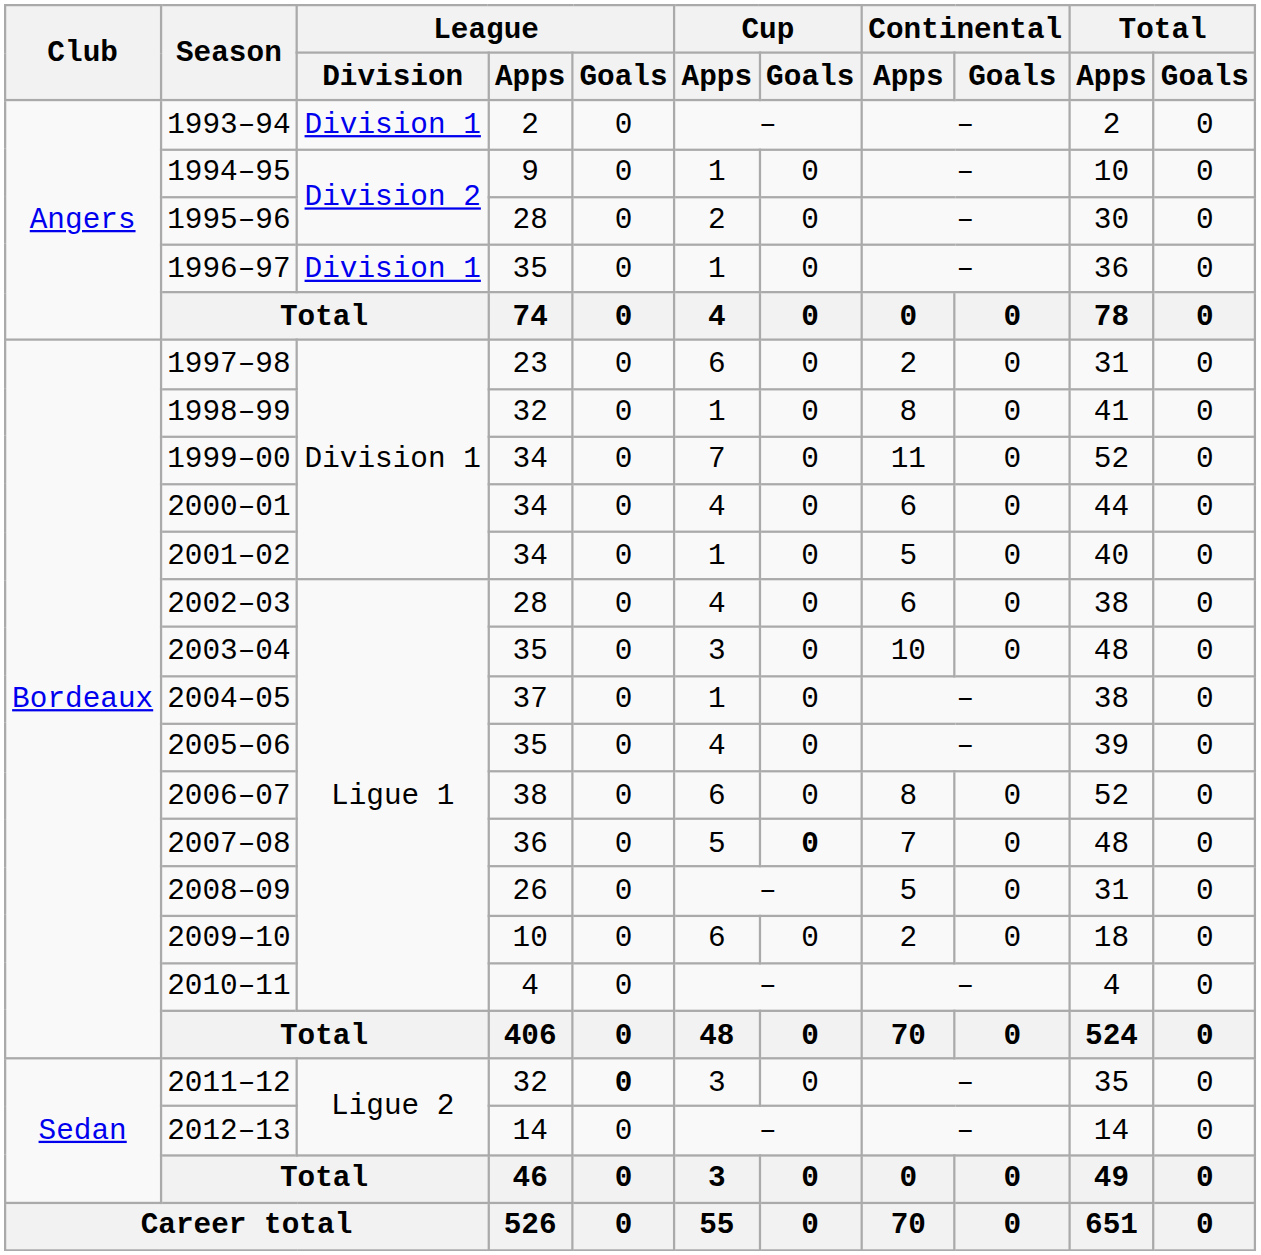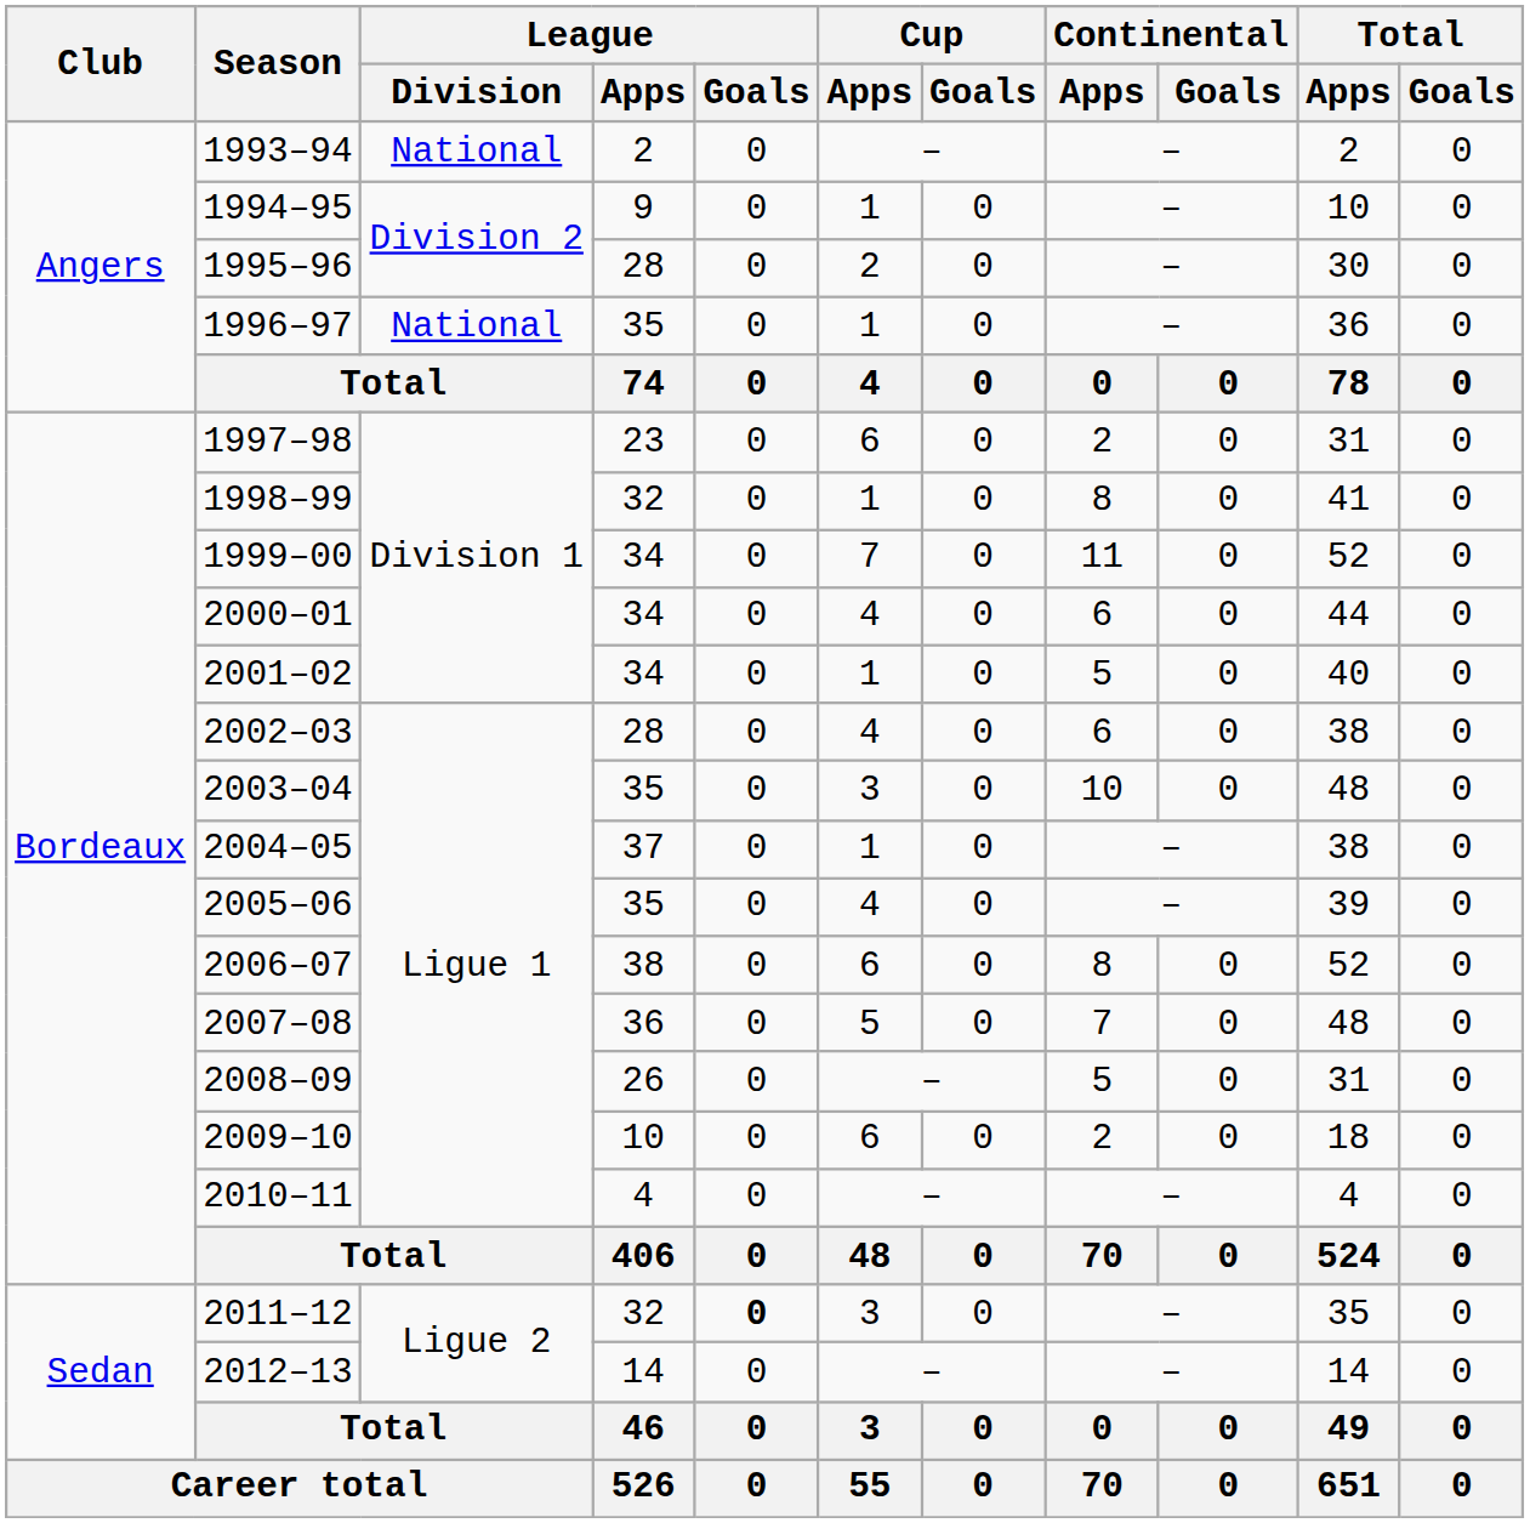 <table class="wikitable" style="text-align: center;">
 <tr>
 <th rowspan="2">Club</th>
 <th rowspan="2">Season</th>
 <th colspan="3">League</th>
 <th colspan="2">Cup</th>
 <th colspan="2">Continental</th>
 <th colspan="2">Total</th>
 </tr>
 <tr>
 <th>Division</th>
 <th>Apps</th>
 <th>Goals</th>
 <th>Apps</th>
 <th>Goals</th>
 <th>Apps</th>
 <th>Goals</th>
 <th>Apps</th>
 <th>Goals</th>
 </tr>
 <tr>
 <td rowspan="5"><a href='#'>Angers</a></td>
 <td>1993–94</td>
-<td><a href='#'>Division 1</a></td>
+<td><a href='#'>National</a></td>
 <td>2</td>
 <td>0</td>
 <td colspan="2">–</td>
 <td colspan="2">–</td>
 <td>2</td>
 <td>0</td>
 </tr>
 <tr>
 <td>1994–95</td>
 <td rowspan="2"><a href='#'>Division 2</a></td>
 <td>9</td>
 <td>0</td>
 <td>1</td>
 <td>0</td>
 <td colspan="2">–</td>
 <td>10</td>
 <td>0</td>
 </tr>
 <tr>
 <td>1995–96</td>
 <td>28</td>
 <td>0</td>
 <td>2</td>
 <td>0</td>
 <td colspan="2">–</td>
 <td>30</td>
 <td>0</td>
 </tr>
 <tr>
 <td>1996–97</td>
-<td><a href='#'>Division 1</a></td>
+<td><a href='#'>National</a></td>
 <td>35</td>
 <td>0</td>
 <td>1</td>
 <td>0</td>
 <td colspan="2">–</td>
 <td>36</td>
 <td>0</td>
 </tr>
 <tr>
 <th colspan="2">Total</th>
 <th>74</th>
 <th>0</th>
 <th>4</th>
 <th>0</th>
 <th>0</th>
 <th>0</th>
 <th>78</th>
 <th>0</th>
 </tr>
 <tr>
 <td rowspan="15"><a href='#'>Bordeaux</a></td>
 <td>1997–98</td>
 <td rowspan="5">Division 1</td>
 <td>23</td>
 <td>0</td>
 <td>6</td>
 <td>0</td>
 <td>2</td>
 <td>0</td>
 <td>31</td>
 <td>0</td>
 </tr>
 <tr>
 <td>1998–99</td>
 <td>32</td>
 <td>0</td>
 <td>1</td>
 <td>0</td>
 <td>8</td>
 <td>0</td>
 <td>41</td>
 <td>0</td>
 </tr>
 <tr>
 <td>1999–00</td>
 <td>34</td>
 <td>0</td>
 <td>7</td>
 <td>0</td>
 <td>11</td>
 <td>0</td>
 <td>52</td>
 <td>0</td>
 </tr>
 <tr>
 <td>2000–01</td>
 <td>34</td>
 <td>0</td>
 <td>4</td>
 <td>0</td>
 <td>6</td>
 <td>0</td>
 <td>44</td>
 <td>0</td>
 </tr>
 <tr>
 <td>2001–02</td>
 <td>34</td>
 <td>0</td>
 <td>1</td>
 <td>0</td>
 <td>5</td>
 <td>0</td>
 <td>40</td>
 <td>0</td>
 </tr>
 <tr>
 <td>2002–03</td>
 <td rowspan="9">Ligue 1</td>
 <td>28</td>
 <td>0</td>
 <td>4</td>
 <td>0</td>
 <td>6</td>
 <td>0</td>
 <td>38</td>
 <td>0</td>
 </tr>
 <tr>
 <td>2003–04</td>
 <td>35</td>
 <td>0</td>
 <td>3</td>
 <td>0</td>
 <td>10</td>
 <td>0</td>
 <td>48</td>
 <td>0</td>
 </tr>
 <tr>
 <td>2004–05</td>
 <td>37</td>
 <td>0</td>
 <td>1</td>
 <td>0</td>
 <td colspan="2">–</td>
 <td>38</td>
 <td>0</td>
 </tr>
 <tr>
 <td>2005–06</td>
 <td>35</td>
 <td>0</td>
 <td>4</td>
 <td>0</td>
 <td colspan="2">–</td>
 <td>39</td>
 <td>0</td>
 </tr>
 <tr>
 <td>2006–07</td>
 <td>38</td>
 <td>0</td>
 <td>6</td>
 <td>0</td>
 <td>8</td>
 <td>0</td>
 <td>52</td>
 <td>0</td>
 </tr>
 <tr>
 <td>2007–08</td>
 <td>36</td>
 <td>0</td>
 <td>5</td>
-<td><strong>0</strong></td>
+<td>0</td>
 <td>7</td>
 <td>0</td>
 <td>48</td>
 <td>0</td>
 </tr>
 <tr>
 <td>2008–09</td>
 <td>26</td>
 <td>0</td>
 <td colspan="2">–</td>
 <td>5</td>
 <td>0</td>
 <td>31</td>
 <td>0</td>
 </tr>
 <tr>
 <td>2009–10</td>
 <td>10</td>
 <td>0</td>
 <td>6</td>
 <td>0</td>
 <td>2</td>
 <td>0</td>
 <td>18</td>
 <td>0</td>
 </tr>
 <tr>
 <td>2010–11</td>
 <td>4</td>
 <td>0</td>
 <td colspan="2">–</td>
 <td colspan="2">–</td>
 <td>4</td>
 <td>0</td>
 </tr>
 <tr>
 <th colspan="2">Total</th>
 <th>406</th>
 <th>0</th>
 <th>48</th>
 <th>0</th>
 <th>70</th>
 <th>0</th>
 <th>524</th>
 <th>0</th>
 </tr>
 <tr>
 <td rowspan="3"><a href='#'>Sedan</a></td>
 <td>2011–12</td>
 <td rowspan="2">Ligue 2</td>
 <td>32</td>
 <td><strong>0</strong></td>
 <td>3</td>
 <td>0</td>
 <td colspan="2">–</td>
 <td>35</td>
 <td>0</td>
 </tr>
 <tr>
 <td>2012–13</td>
 <td>14</td>
 <td>0</td>
 <td colspan="2">–</td>
 <td colspan="2">–</td>
 <td>14</td>
 <td>0</td>
 </tr>
 <tr>
 <th colspan="2">Total</th>
 <th>46</th>
 <th>0</th>
 <th>3</th>
 <th>0</th>
 <th>0</th>
 <th>0</th>
 <th>49</th>
 <th>0</th>
 </tr>
 <tr>
 <th colspan="3">Career total</th>
 <th>526</th>
 <th>0</th>
 <th>55</th>
 <th>0</th>
 <th>70</th>
 <th>0</th>
 <th>651</th>
 <th>0</th>
 </tr>
 </table>
